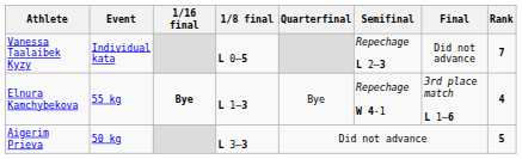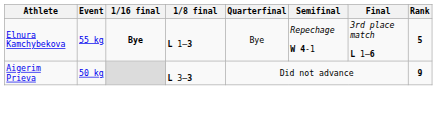 <table class="wikitable" width="98%" style="text-align:left; font-size:90%">
 <tr>
 <th width="17%">Athlete</th>
 <th width="6%">Event</th>
 <th width="14%">1/16 final</th>
 <th width="14%">1/8 final</th>
 <th width="14%">Quarterfinal</th>
 <th width="14%">Semifinal</th>
 <th width="14%">Final</th>
 <th width="5%">Rank</th>
 </tr>
 <tr>
-<td><a href='#'>Vanessa Taalaibek Kyzy</a></td>
-<td><a href='#'>Individual kata</a></td>
-<td bgcolor=#DCDCDC></td>
-<td><br><strong>L</strong> 0–<strong>5</strong></td>
-<td bgcolor=#DCDCDC></td>
-<td><em>Repechage</em><br><br><strong>L</strong> 2–<strong>3</strong></td>
-<td align=center>Did not advance</td>
-<td align=center><strong>7</strong></td>
-</tr>
-<tr>
 <td><a href='#'>Elnura Kamchybekova</a></td>
 <td><a href='#'>55 kg</a></td>
 <td align=center><strong>Bye</strong></td>
 <td><br><strong>L</strong> 1–<strong>3</strong></td>
 <td align=center>Bye</td>
 <td><em>Repechage</em><br><br><strong>W</strong> <strong>4</strong>-1</td>
 <td><em>3rd place match</em><br><br><strong>L</strong> 1–<strong>6</strong></td>
-<td align=center><strong>4</strong></td>
+<td align=center><strong>5</strong></td>
 </tr>
 <tr>
 <td><a href='#'>Aigerim Prieva</a></td>
 <td><a href='#'>50 kg</a></td>
 <td bgcolor=#DCDCDC></td>
 <td><br><strong>L</strong> 3–<strong>3</strong></td>
 <td align=center colspan=3>Did not advance</td>
-<td align=center><strong>5</strong></td>
+<td align=center><strong>9</strong></td>
 </tr>
 </table>
